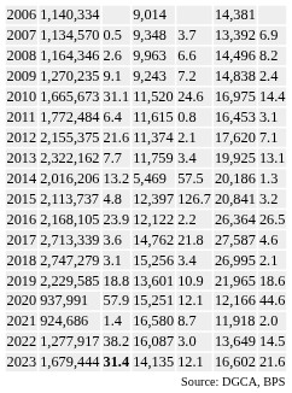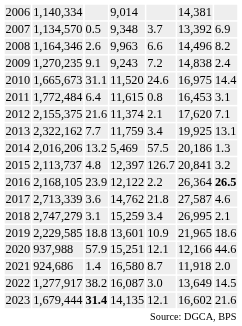 <table class="toccolours sortable" style="padding:0.5em;">
 <tr>
 <th></th>
 <th></th>
 <th></th>
 <th></th>
 <th></th>
 <th></th>
 <th></th>
 </tr>
 <tr style="background:#eee;">
 <td>2006</td>
 <td>1,140,334</td>
 <td></td>
 <td>9,014</td>
 <td></td>
 <td>14,381</td>
 <td></td>
 </tr>
 <tr style="background:#eee;">
 <td>2007</td>
 <td>1,134,570</td>
 <td> 0.5</td>
 <td>9,348</td>
 <td> 3.7</td>
 <td>13,392</td>
 <td> 6.9</td>
 </tr>
 <tr style="background:#eee;">
 <td>2008</td>
 <td>1,164,346</td>
 <td> 2.6</td>
 <td>9,963</td>
 <td> 6.6</td>
 <td>14,496</td>
 <td> 8.2</td>
 </tr>
 <tr style="background:#eee;">
 <td>2009</td>
 <td>1,270,235</td>
 <td> 9.1</td>
 <td>9,243</td>
 <td> 7.2</td>
 <td>14,838</td>
 <td> 2.4</td>
 </tr>
 <tr style="background:#eee;">
 <td>2010</td>
 <td>1,665,673</td>
 <td> 31.1</td>
 <td>11,520</td>
 <td> 24.6</td>
 <td>16,975</td>
 <td> 14.4</td>
 </tr>
 <tr style="background:#eee;">
 <td>2011</td>
 <td>1,772,484</td>
 <td> 6.4</td>
 <td>11,615</td>
 <td> 0.8</td>
 <td>16,453</td>
 <td> 3.1</td>
 </tr>
 <tr style="background:#eee;">
 <td>2012</td>
 <td>2,155,375</td>
 <td> 21.6</td>
 <td>11,374</td>
 <td> 2.1</td>
 <td>17,620</td>
 <td> 7.1</td>
 </tr>
 <tr style="background:#eee;">
 <td>2013</td>
 <td>2,322,162</td>
 <td> 7.7</td>
 <td>11,759</td>
 <td> 3.4</td>
 <td>19,925</td>
 <td> 13.1</td>
 </tr>
 <tr style="background:#eee;">
 <td>2014</td>
 <td>2,016,206</td>
 <td> 13.2</td>
 <td>5,469</td>
 <td> 57.5</td>
 <td>20,186</td>
 <td> 1.3</td>
 </tr>
 <tr style="background:#eee;">
 <td>2015</td>
 <td>2,113,737</td>
 <td> 4.8</td>
 <td>12,397</td>
 <td> 126.7</td>
 <td>20,841</td>
 <td> 3.2</td>
 </tr>
 <tr style="background:#eee;">
 <td>2016</td>
 <td>2,168,105</td>
 <td> 23.9</td>
 <td>12,122</td>
 <td> 2.2</td>
 <td>26,364</td>
-<td> 26.5</td>
+<td><strong> 26.5</strong></td>
 </tr>
 <tr style="background:#eee;">
 <td>2017</td>
 <td>2,713,339</td>
 <td> 3.6</td>
 <td>14,762</td>
 <td> 21.8</td>
 <td>27,587</td>
 <td> 4.6</td>
 </tr>
 <tr style="background:#eee;">
 <td>2018</td>
 <td>2,747,279</td>
 <td> 3.1</td>
-<td>15,256</td>
+<td>15,259</td>
 <td> 3.4</td>
 <td>26,995</td>
 <td> 2.1</td>
 </tr>
 <tr style="background:#eee;">
 <td>2019</td>
 <td>2,229,585</td>
 <td> 18.8</td>
 <td>13,601</td>
 <td> 10.9</td>
 <td>21,965</td>
 <td> 18.6</td>
 </tr>
 <tr style="background:#eee;">
 <td>2020</td>
-<td>937,991</td>
+<td>937,988</td>
 <td> 57.9</td>
 <td>15,251</td>
 <td> 12.1</td>
 <td>12,166</td>
 <td> 44.6</td>
 </tr>
 <tr style="background:#eee;">
 <td>2021</td>
 <td>924,686</td>
 <td> 1.4</td>
 <td>16,580</td>
 <td> 8.7</td>
 <td>11,918</td>
 <td> 2.0</td>
 </tr>
 <tr style="background:#eee;">
 <td>2022</td>
 <td>1,277,917</td>
 <td> 38.2</td>
 <td>16,087</td>
 <td> 3.0</td>
 <td>13,649</td>
 <td> 14.5</td>
 </tr>
 <tr style="background:#eee;">
 <td>2023</td>
 <td>1,679,444</td>
 <td><strong> 31.4</strong></td>
 <td>14,135</td>
 <td> 12.1</td>
 <td>16,602</td>
 <td> 21.6</td>
 </tr>
 <tr>
 <td colspan="7" style="text-align:right;"><sup>Source: DGCA, BPS</sup></td>
 </tr>
 </table>
